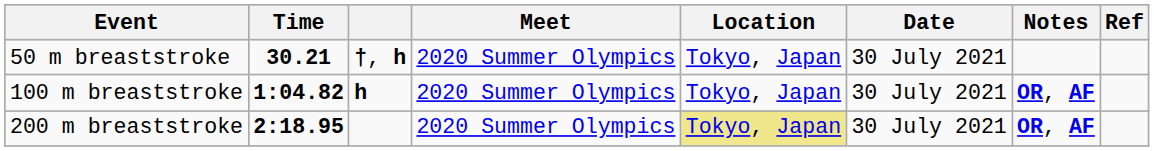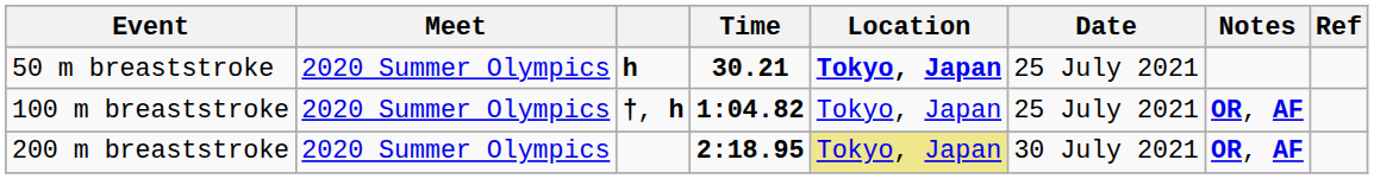 <table class="wikitable">
 <tr>
 <th>Event</th>
+<th>Meet</th>
+<th></th>
 <th>Time</th>
-<th></th>
-<th>Meet</th>
 <th>Location</th>
 <th>Date</th>
 <th>Notes</th>
 <th>Ref</th>
 </tr>
 <tr>
 <td>50 m breaststroke</td>
+<td><a href='#'>2020 Summer Olympics</a></td>
+<td><strong>h</strong></td>
 <td style="text-align:center;"><strong>30.21</strong></td>
-<td><strong>†</strong>, <strong>h</strong></td>
-<td><a href='#'>2020 Summer Olympics</a></td>
-<td><a href='#'>Tokyo</a>, <a href='#'>Japan</a></td>
-<td>30 July 2021</td>
+<td><strong><a href='#'>Tokyo</a>, <a href='#'>Japan</a></strong></td>
+<td>25 July 2021</td>
 <td style="text-align:center;"></td>
 <td style="text-align:center;"></td>
 </tr>
 <tr>
 <td>100 m breaststroke</td>
+<td><a href='#'>2020 Summer Olympics</a></td>
+<td><strong>†</strong>, <strong>h</strong></td>
 <td style="text-align:center;"><strong>1:04.82</strong></td>
-<td><strong>h</strong></td>
-<td><a href='#'>2020 Summer Olympics</a></td>
 <td><a href='#'>Tokyo</a>, <a href='#'>Japan</a></td>
-<td>30 July 2021</td>
+<td>25 July 2021</td>
 <td style="text-align:center;"><strong><a href='#'>OR</a></strong>, <strong><a href='#'>AF</a></strong></td>
 <td style="text-align:center;"></td>
 </tr>
 <tr>
 <td>200 m breaststroke</td>
+<td><a href='#'>2020 Summer Olympics</a></td>
+<td></td>
 <td style="text-align:center;"><strong>2:18.95</strong></td>
-<td></td>
-<td><a href='#'>2020 Summer Olympics</a></td>
 <td style="background: khaki;"><a href='#'>Tokyo</a>, <a href='#'>Japan</a></td>
 <td>30 July 2021</td>
 <td style="text-align:center;"><strong><a href='#'>OR</a></strong>, <strong><a href='#'>AF</a></strong></td>
 <td style="text-align:center;"></td>
 </tr>
 </table>
